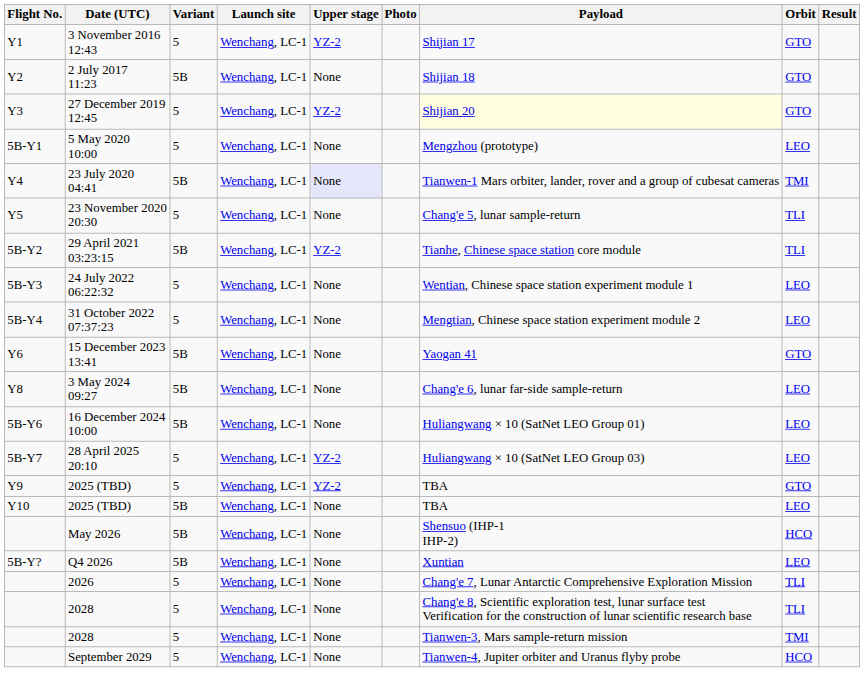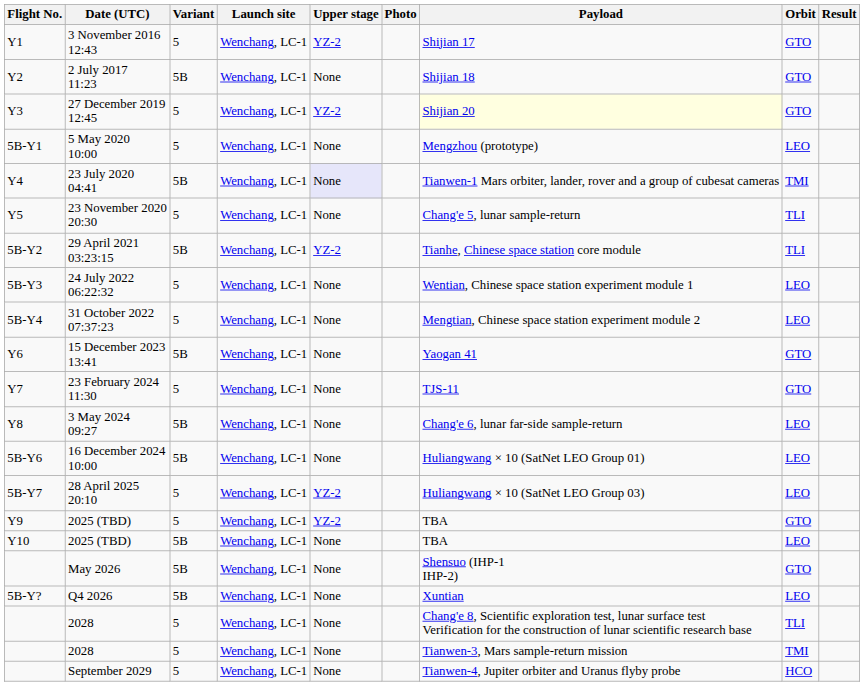 <table class="wikitable">
 <tr>
 <th>Flight No.</th>
 <th>Date (UTC)</th>
 <th>Variant</th>
 <th>Launch site</th>
 <th>Upper stage</th>
 <th>Photo</th>
 <th>Payload</th>
 <th>Orbit</th>
 <th>Result</th>
 </tr>
 <tr>
 <td>Y1</td>
 <td>3 November 2016<br>12:43</td>
 <td>5</td>
 <td><a href='#'>Wenchang</a>, LC-1</td>
 <td><a href='#'>YZ-2</a></td>
 <td></td>
 <td><a href='#'>Shijian 17</a></td>
 <td><a href='#'>GTO</a></td>
 <td></td>
 </tr>
 <tr>
 <td>Y2</td>
 <td>2 July 2017<br>11:23</td>
 <td>5B</td>
 <td><a href='#'>Wenchang</a>, LC-1</td>
 <td>None</td>
 <td></td>
 <td><a href='#'>Shijian 18</a></td>
 <td><a href='#'>GTO</a></td>
 <td></td>
 </tr>
 <tr>
 <td>Y3</td>
 <td>27 December 2019<br>12:45</td>
 <td>5</td>
 <td><a href='#'>Wenchang</a>, LC-1</td>
 <td><a href='#'>YZ-2</a></td>
 <td></td>
 <td style="background: lightyellow;"><a href='#'>Shijian 20</a></td>
 <td><a href='#'>GTO</a></td>
 <td></td>
 </tr>
 <tr>
 <td>5B-Y1</td>
 <td>5 May 2020<br>10:00 </td>
 <td>5</td>
 <td><a href='#'>Wenchang</a>, LC-1</td>
 <td>None</td>
 <td></td>
 <td><a href='#'>Mengzhou</a> (prototype)</td>
 <td><a href='#'>LEO</a></td>
 <td></td>
 </tr>
 <tr>
 <td>Y4</td>
 <td>23 July 2020<br>04:41 </td>
 <td>5B</td>
 <td><a href='#'>Wenchang</a>, LC-1</td>
 <td style="background: lavender;">None</td>
 <td></td>
 <td><a href='#'>Tianwen-1</a> Mars orbiter, lander, rover and a group of cubesat cameras</td>
 <td><a href='#'>TMI</a></td>
 <td></td>
 </tr>
 <tr>
 <td>Y5</td>
 <td>23 November 2020<br>20:30 </td>
 <td>5</td>
 <td><a href='#'>Wenchang</a>, LC-1</td>
 <td>None</td>
 <td></td>
 <td><a href='#'>Chang'e 5</a>, lunar sample-return</td>
 <td><a href='#'>TLI</a></td>
 <td></td>
 </tr>
 <tr>
 <td>5B-Y2</td>
 <td>29 April 2021<br>03:23:15 </td>
 <td>5B</td>
 <td><a href='#'>Wenchang</a>, LC-1</td>
 <td><a href='#'>YZ-2</a></td>
 <td></td>
 <td><a href='#'>Tianhe</a>, <a href='#'>Chinese space station</a> core module</td>
 <td><a href='#'>TLI</a></td>
 <td></td>
 </tr>
 <tr>
 <td>5B-Y3</td>
 <td>24 July 2022<br>06:22:32 </td>
 <td>5</td>
 <td><a href='#'>Wenchang</a>, LC-1</td>
 <td>None</td>
 <td></td>
 <td><a href='#'>Wentian</a>, Chinese space station experiment module 1</td>
 <td><a href='#'>LEO</a></td>
 <td></td>
 </tr>
 <tr>
 <td>5B-Y4</td>
 <td>31 October 2022<br>07:37:23 </td>
 <td>5</td>
 <td><a href='#'>Wenchang</a>, LC-1</td>
 <td>None</td>
 <td></td>
 <td><a href='#'>Mengtian</a>, Chinese space station experiment module 2</td>
 <td><a href='#'>LEO</a></td>
 <td></td>
 </tr>
 <tr>
 <td>Y6</td>
 <td>15 December 2023<br>13:41</td>
 <td>5B</td>
 <td><a href='#'>Wenchang</a>, LC-1</td>
 <td>None</td>
 <td></td>
 <td><a href='#'>Yaogan 41</a></td>
 <td><a href='#'>GTO</a></td>
 <td></td>
 </tr>
 <tr>
+<td>Y7</td>
+<td>23 February 2024<br>11:30</td>
+<td>5</td>
+<td><a href='#'>Wenchang</a>, LC-1</td>
+<td>None</td>
+<td></td>
+<td><a href='#'>TJS-11</a></td>
+<td><a href='#'>GTO</a></td>
+<td></td>
+</tr>
+<tr>
 <td>Y8</td>
 <td>3 May 2024<br>09:27</td>
 <td>5B</td>
 <td><a href='#'>Wenchang</a>, LC-1</td>
 <td>None</td>
 <td></td>
 <td><a href='#'>Chang'e 6</a>, lunar far-side sample-return</td>
 <td><a href='#'>LEO</a></td>
 <td></td>
 </tr>
 <tr>
 <td>5B-Y6</td>
 <td>16 December 2024<br>10:00</td>
 <td>5B</td>
 <td><a href='#'>Wenchang</a>, LC-1</td>
 <td>None</td>
 <td></td>
 <td><a href='#'>Huliangwang</a> × 10 (SatNet LEO Group 01)</td>
 <td><a href='#'>LEO</a></td>
 <td></td>
 </tr>
 <tr>
 <td>5B-Y7</td>
 <td>28 April 2025<br>20:10</td>
 <td>5</td>
 <td><a href='#'>Wenchang</a>, LC-1</td>
 <td><a href='#'>YZ-2</a></td>
 <td></td>
 <td><a href='#'>Huliangwang</a> × 10 (SatNet LEO Group 03)</td>
 <td><a href='#'>LEO</a></td>
 <td></td>
 </tr>
 <tr>
 <td>Y9</td>
 <td>2025 (TBD) </td>
 <td>5</td>
 <td><a href='#'>Wenchang</a>, LC-1</td>
 <td><a href='#'>YZ-2</a></td>
 <td></td>
 <td>TBA</td>
 <td><a href='#'>GTO</a></td>
 <td></td>
 </tr>
 <tr>
 <td>Y10</td>
 <td>2025 (TBD) </td>
 <td>5B</td>
 <td><a href='#'>Wenchang</a>, LC-1</td>
 <td>None</td>
 <td></td>
 <td>TBA</td>
 <td><a href='#'>LEO</a></td>
 <td></td>
 </tr>
 <tr>
 <td></td>
 <td>May 2026</td>
 <td>5B</td>
 <td><a href='#'>Wenchang</a>, LC-1</td>
 <td>None</td>
 <td></td>
 <td><a href='#'>Shensuo</a> (IHP-1<br>IHP-2)</td>
-<td><a href='#'>HCO</a></td>
+<td><a href='#'>GTO</a></td>
 <td></td>
 </tr>
 <tr>
 <td>5B-Y?</td>
 <td>Q4 2026</td>
 <td>5B</td>
 <td><a href='#'>Wenchang</a>, LC-1</td>
 <td>None</td>
 <td></td>
 <td><a href='#'>Xuntian</a></td>
 <td><a href='#'>LEO</a></td>
-<td></td>
-</tr>
-<tr>
-<td></td>
-<td>2026</td>
-<td>5</td>
-<td><a href='#'>Wenchang</a>, LC-1</td>
-<td>None</td>
-<td></td>
-<td><a href='#'>Chang'e 7</a>, Lunar Antarctic Comprehensive Exploration Mission</td>
-<td><a href='#'>TLI</a></td>
 <td></td>
 </tr>
 <tr>
 <td></td>
 <td>2028</td>
 <td>5</td>
 <td><a href='#'>Wenchang</a>, LC-1</td>
 <td>None</td>
 <td></td>
 <td><a href='#'>Chang'e 8</a>, Scientific exploration test, lunar surface test<br>Verification for the construction of lunar scientific research base</td>
 <td><a href='#'>TLI</a></td>
 <td></td>
 </tr>
 <tr>
 <td></td>
 <td>2028</td>
 <td>5</td>
 <td><a href='#'>Wenchang</a>, LC-1</td>
 <td>None</td>
 <td></td>
 <td><a href='#'>Tianwen-3</a>, Mars sample-return mission</td>
 <td><a href='#'>TMI</a></td>
 <td></td>
 </tr>
 <tr>
 <td></td>
 <td>September 2029</td>
 <td>5</td>
 <td><a href='#'>Wenchang</a>, LC-1</td>
 <td>None</td>
 <td></td>
 <td><a href='#'>Tianwen-4</a>, Jupiter orbiter and Uranus flyby probe</td>
 <td><a href='#'>HCO</a></td>
 <td></td>
 </tr>
 </table>
